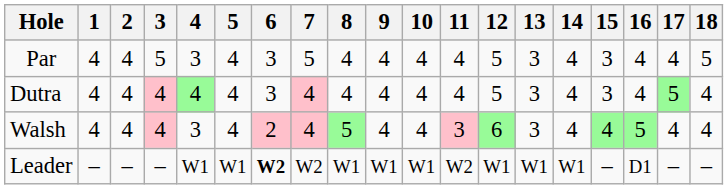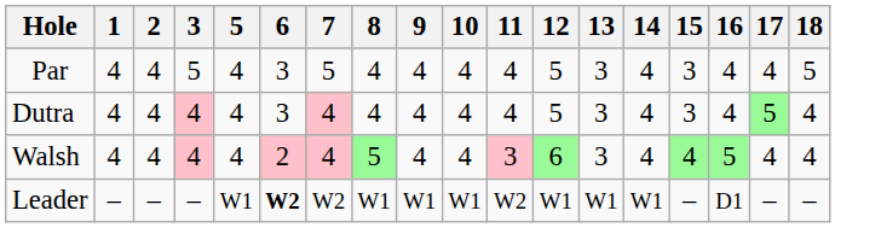 <table class="wikitable" style="text-align:center">
 <tr>
 <th>Hole</th>
 <th> 1 </th>
 <th> 2 </th>
 <th> 3 </th>
-<th> 4 </th>
 <th> 5 </th>
 <th> 6 </th>
 <th> 7 </th>
 <th> 8 </th>
 <th> 9 </th>
 <th>10</th>
 <th>11</th>
 <th>12</th>
 <th>13</th>
 <th>14</th>
 <th>15</th>
 <th>16</th>
 <th>17</th>
 <th>18</th>
 </tr>
 <tr>
 <td>Par</td>
 <td>4</td>
 <td>4</td>
 <td>5</td>
-<td>3</td>
 <td>4</td>
 <td>3</td>
 <td>5</td>
 <td>4</td>
 <td>4</td>
 <td>4</td>
 <td>4</td>
 <td>5</td>
 <td>3</td>
 <td>4</td>
 <td>3</td>
 <td>4</td>
 <td>4</td>
 <td>5</td>
 </tr>
 <tr>
 <td align=left> Dutra</td>
 <td>4</td>
 <td>4</td>
 <td style="background: Pink;">4</td>
-<td style="background: PaleGreen;">4</td>
 <td>4</td>
 <td>3</td>
 <td style="background: Pink;">4</td>
 <td>4</td>
 <td>4</td>
 <td>4</td>
 <td>4</td>
 <td>5</td>
 <td>3</td>
 <td>4</td>
 <td>3</td>
 <td>4</td>
 <td style="background: PaleGreen;">5</td>
 <td>4</td>
 </tr>
 <tr>
 <td align=left> Walsh</td>
 <td>4</td>
 <td>4</td>
 <td style="background: Pink;">4</td>
-<td>3</td>
 <td>4</td>
 <td style="background: Pink;">2</td>
 <td style="background: Pink;">4</td>
 <td style="background: PaleGreen;">5</td>
 <td>4</td>
 <td>4</td>
 <td style="background: Pink;">3</td>
 <td style="background: PaleGreen;">6</td>
 <td>3</td>
 <td>4</td>
 <td style="background: PaleGreen;">4</td>
 <td style="background: PaleGreen;">5</td>
 <td>4</td>
 <td>4</td>
 </tr>
 <tr>
 <td align=left>Leader</td>
 <td>–</td>
 <td>–</td>
 <td>–</td>
 <td><small>W1</small></td>
-<td><small>W1</small></td>
 <td><strong><small>W2</small></strong></td>
 <td><small>W2</small></td>
 <td><small>W1</small></td>
 <td><small>W1</small></td>
 <td><small>W1</small></td>
 <td><small>W2</small></td>
 <td><small>W1</small></td>
 <td><small>W1</small></td>
 <td><small>W1</small></td>
 <td>–</td>
 <td><small>D1</small></td>
 <td>–</td>
 <td>–</td>
 </tr>
 </table>
